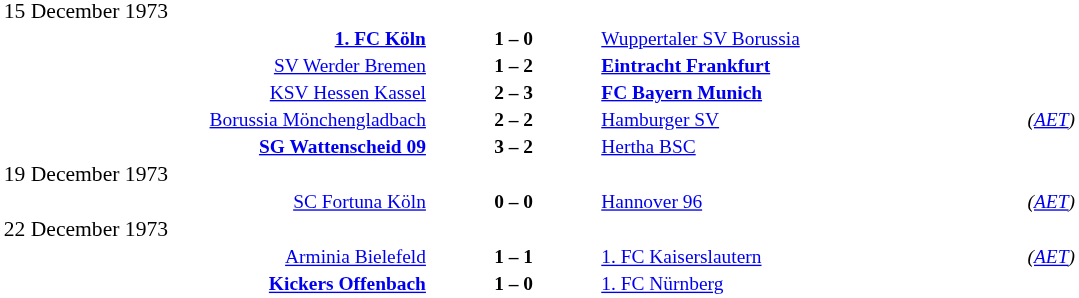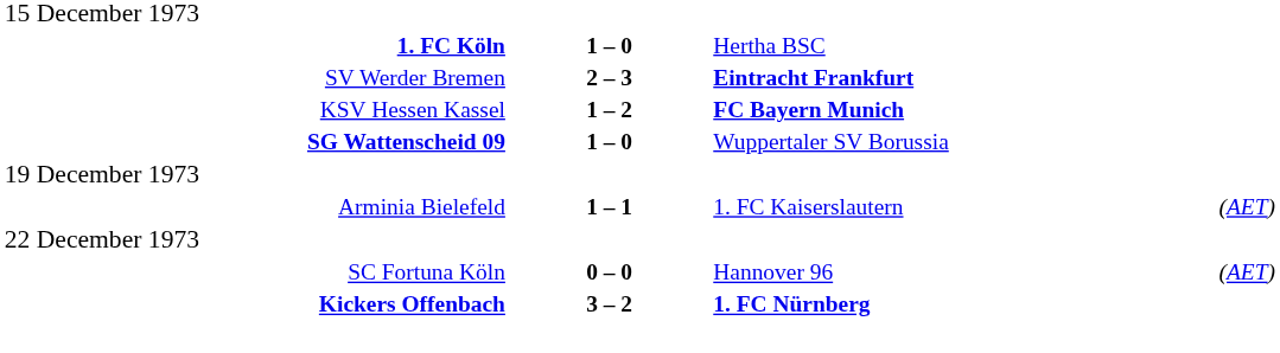 <table width=100% cellspacing=1>
 <tr>
 <th width=25%></th>
 <th width=10%></th>
 <th width=25%></th>
 <th></th>
 </tr>
 <tr>
 <td>15 December 1973</td>
 </tr>
 <tr style=font-size:90%>
 <td align=right><strong><a href='#'>1. FC Köln</a></strong></td>
 <td align=center><strong>1 – 0</strong></td>
-<td><a href='#'>Wuppertaler SV Borussia</a></td>
+<td><a href='#'>Hertha BSC</a></td>
 </tr>
 <tr style=font-size:90%>
 <td align=right><a href='#'>SV Werder Bremen</a></td>
-<td align=center><strong>1 – 2</strong></td>
+<td align=center><strong>2 – 3</strong></td>
 <td><strong><a href='#'>Eintracht Frankfurt</a></strong></td>
 </tr>
 <tr style=font-size:90%>
 <td align=right><a href='#'>KSV Hessen Kassel</a></td>
-<td align=center><strong>2 – 3</strong></td>
+<td align=center><strong>1 – 2</strong></td>
 <td><strong><a href='#'>FC Bayern Munich</a></strong></td>
 </tr>
 <tr style=font-size:90%>
-<td align=right><a href='#'>Borussia Mönchengladbach</a></td>
-<td align=center><strong>2 – 2</strong></td>
-<td><a href='#'>Hamburger SV</a></td>
-<td><em>(<a href='#'>AET</a>)</em></td>
-</tr>
-<tr style=font-size:90%>
 <td align=right><strong><a href='#'>SG Wattenscheid 09</a></strong></td>
-<td align=center><strong>3 – 2</strong></td>
-<td><a href='#'>Hertha BSC</a></td>
+<td align=center><strong>1 – 0</strong></td>
+<td><a href='#'>Wuppertaler SV Borussia</a></td>
 </tr>
 <tr>
 <td>19 December 1973</td>
+</tr>
+<tr style=font-size:90%>
+<td align=right><a href='#'>Arminia Bielefeld</a></td>
+<td align=center><strong>1 – 1</strong></td>
+<td><a href='#'>1. FC Kaiserslautern</a></td>
+<td><em>(<a href='#'>AET</a>)</em></td>
+</tr>
+<tr>
+<td>22 December 1973</td>
 </tr>
 <tr style=font-size:90%>
 <td align=right><a href='#'>SC Fortuna Köln</a></td>
 <td align=center><strong>0 – 0</strong></td>
 <td><a href='#'>Hannover 96</a></td>
 <td><em>(<a href='#'>AET</a>)</em></td>
 </tr>
-<tr>
-<td>22 December 1973</td>
-</tr>
-<tr style=font-size:90%>
-<td align=right><a href='#'>Arminia Bielefeld</a></td>
-<td align=center><strong>1 – 1</strong></td>
-<td><a href='#'>1. FC Kaiserslautern</a></td>
-<td><em>(<a href='#'>AET</a>)</em></td>
-</tr>
 <tr style=font-size:90%>
 <td align=right><strong><a href='#'>Kickers Offenbach</a></strong></td>
-<td align=center><strong>1 – 0</strong></td>
-<td><a href='#'>1. FC Nürnberg</a></td>
+<td align=center><strong>3 – 2</strong></td>
+<td><strong><a href='#'>1. FC Nürnberg</a></strong></td>
 </tr>
 </table>
